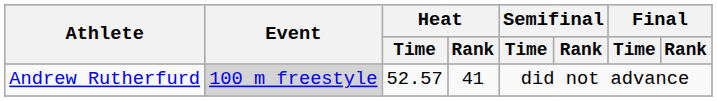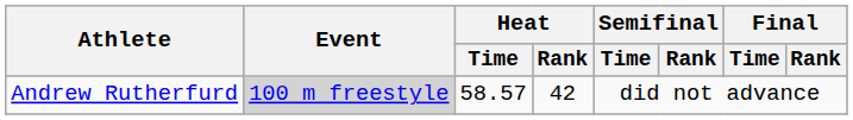 <table class=wikitable style="font-size:90%">
 <tr>
 <th rowspan="2">Athlete</th>
 <th rowspan="2">Event</th>
 <th colspan="2">Heat</th>
 <th colspan="2">Semifinal</th>
 <th colspan="2">Final</th>
 </tr>
 <tr style="font-size:95%">
 <th>Time</th>
 <th>Rank</th>
 <th>Time</th>
 <th>Rank</th>
 <th>Time</th>
 <th>Rank</th>
 </tr>
 <tr align=center>
 <td align=left><a href='#'>Andrew Rutherfurd</a></td>
 <td align=left style="background: lightgrey;"><a href='#'>100 m freestyle</a></td>
-<td>52.57</td>
-<td>41</td>
+<td>58.57</td>
+<td>42</td>
 <td colspan=4>did not advance</td>
 </tr>
 </table>
